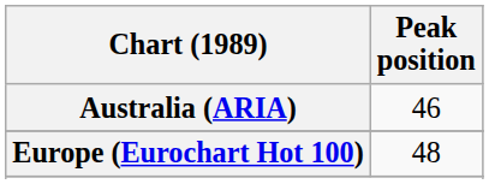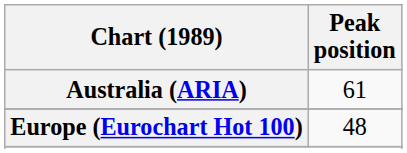 <table class="wikitable sortable plainrowheaders" style="text-align:center">
 <tr>
 <th>Chart (1989)</th>
 <th>Peak<br>position</th>
 </tr>
 <tr>
 <th scope="row">Australia (<a href='#'>ARIA</a>)</th>
-<td>46</td>
+<td>61</td>
 </tr>
 <tr>
 </tr>
 <tr>
 <th scope="row">Europe (<a href='#'>Eurochart Hot 100</a>)</th>
 <td>48</td>
 </tr>
 <tr>
 </tr>
 <tr>
 </tr>
 <tr>
 </tr>
 <tr>
 </tr>
 <tr>
 </tr>
 </table>
